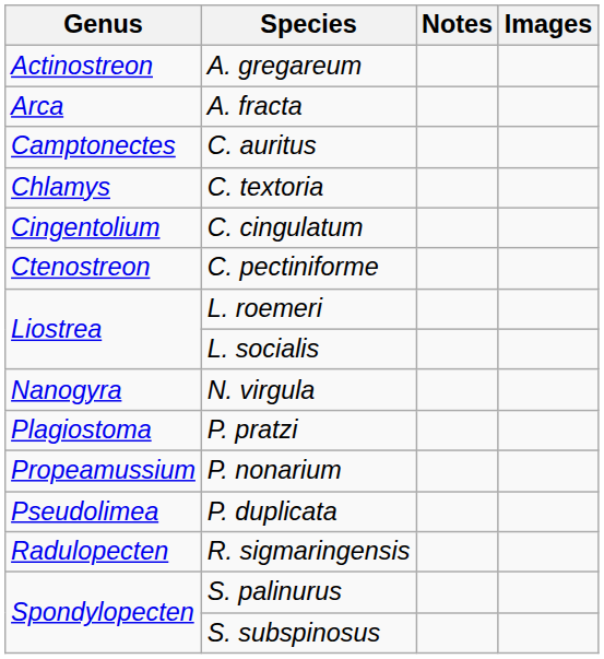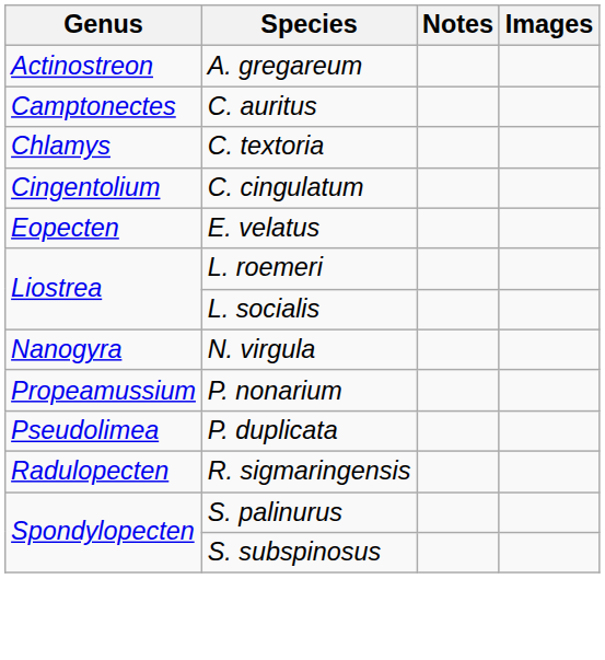 <table class="wikitable">
 <tr>
 <th>Genus</th>
 <th>Species</th>
 <th>Notes</th>
 <th>Images</th>
 </tr>
 <tr>
 <td><em><a href='#'>Actinostreon</a></em></td>
 <td><em>A. gregareum</em></td>
-<td></td>
-<td></td>
-</tr>
-<tr>
-<td><em><a href='#'>Arca</a></em></td>
-<td><em>A. fracta</em></td>
 <td></td>
 <td></td>
 </tr>
 <tr>
 <td><em><a href='#'>Camptonectes</a></em></td>
 <td><em>C. auritus</em></td>
 <td></td>
 <td></td>
 </tr>
 <tr>
 <td><em><a href='#'>Chlamys</a></em></td>
 <td><em>C. textoria</em></td>
 <td></td>
 <td></td>
 </tr>
 <tr>
 <td><em><a href='#'>Cingentolium</a></em></td>
 <td><em>C. cingulatum</em></td>
 <td></td>
 <td></td>
 </tr>
 <tr>
-<td><em><a href='#'>Ctenostreon</a></em></td>
-<td><em>C. pectiniforme</em></td>
+<td><em><a href='#'>Eopecten</a></em></td>
+<td><em>E. velatus</em></td>
 <td></td>
 <td></td>
 </tr>
 <tr>
 <td rowspan="2"><em><a href='#'>Liostrea</a></em></td>
 <td><em>L. roemeri</em></td>
 <td></td>
 <td></td>
 </tr>
 <tr>
 <td><em>L. socialis</em></td>
 <td></td>
 <td></td>
 </tr>
 <tr>
 <td><em><a href='#'>Nanogyra</a></em></td>
 <td><em>N. virgula</em></td>
-<td></td>
-<td></td>
-</tr>
-<tr>
-<td><em><a href='#'>Plagiostoma</a></em></td>
-<td><em>P. pratzi</em></td>
 <td></td>
 <td></td>
 </tr>
 <tr>
 <td><em><a href='#'>Propeamussium</a></em></td>
 <td><em>P. nonarium</em></td>
 <td></td>
 <td></td>
 </tr>
 <tr>
 <td><em><a href='#'>Pseudolimea</a></em></td>
 <td><em>P. duplicata</em></td>
 <td></td>
 <td></td>
 </tr>
 <tr>
 <td><em><a href='#'>Radulopecten</a></em></td>
 <td><em>R. sigmaringensis</em></td>
 <td></td>
 <td></td>
 </tr>
 <tr>
 <td rowspan="2"><em><a href='#'>Spondylopecten</a></em></td>
 <td><em>S. palinurus</em></td>
 <td></td>
 <td></td>
 </tr>
 <tr>
 <td><em>S. subspinosus</em></td>
 <td></td>
 <td></td>
 </tr>
 </table>
